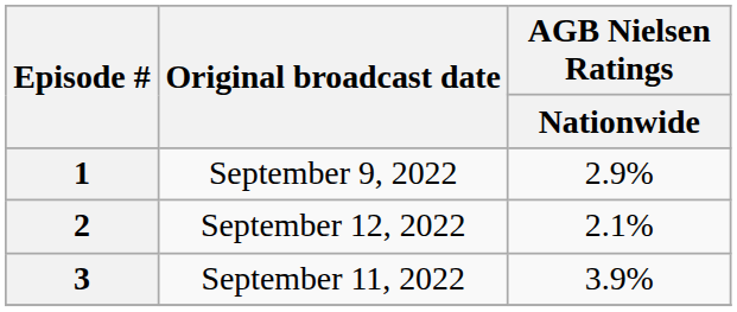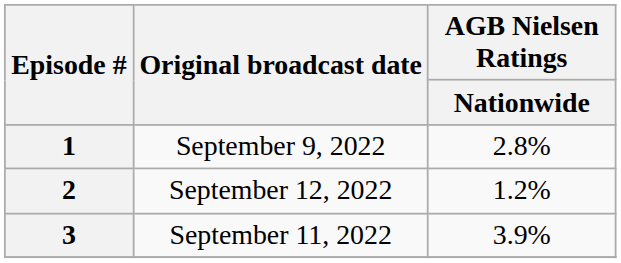 <table class="wikitable" style="text-align:center">
 <tr>
 <th rowspan="2">Episode #</th>
 <th rowspan="2">Original broadcast date</th>
 <th>AGB Nielsen Ratings</th>
 </tr>
 <tr>
 <th width="100">Nationwide</th>
 </tr>
 <tr>
 <th>1</th>
 <td>September 9, 2022</td>
-<td>2.9%</td>
+<td>2.8%</td>
 </tr>
 <tr>
 <th>2</th>
 <td>September 12, 2022</td>
-<td>2.1%</td>
+<td>1.2%</td>
 </tr>
 <tr>
 <th>3</th>
 <td>September 11, 2022</td>
 <td>3.9%</td>
 </tr>
 <tr>
 </tr>
 </table>
